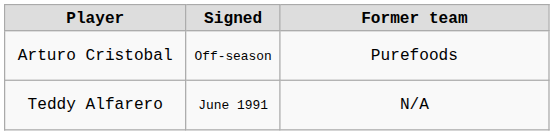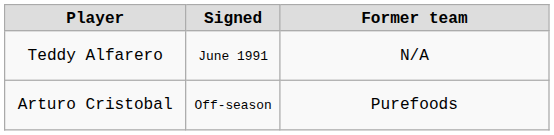 <table class="wikitable" style="text-align: center">
 <tr align="center" bgcolor="#dddddd">
 <td style="width:140px"><strong>Player</strong></td>
 <td style="width:70px"><strong>Signed</strong></td>
 <td style="width:210px"><strong>Former team</strong></td>
 </tr>
 <tr style="height:40px">
+<td>Teddy Alfarero</td>
+<td style="font-size: 80%">June 1991</td>
+<td>N/A</td>
+</tr>
+<tr style="height:40px">
 <td>Arturo Cristobal</td>
 <td style="font-size: 80%">Off-season</td>
 <td>Purefoods</td>
 </tr>
-<tr style="height:40px">
-<td>Teddy Alfarero</td>
-<td style="font-size: 80%">June 1991</td>
-<td>N/A</td>
-</tr>
 </table>
